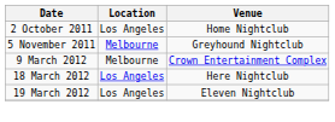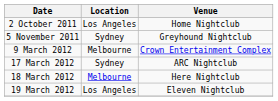 <table class="wikitable" style="text-align:center;">
 <tr bgcolor="#CCCCCC">
 <th>Date</th>
 <th>Location</th>
 <th>Venue</th>
 </tr>
 <tr>
 <td>2 October 2011</td>
 <td>Los Angeles</td>
 <td>Home Nightclub</td>
 </tr>
 <tr>
 <td>5 November 2011</td>
-<td><a href='#'>Melbourne</a></td>
+<td>Sydney</td>
 <td>Greyhound Nightclub</td>
 </tr>
 <tr>
 <td>9 March 2012</td>
 <td>Melbourne</td>
 <td><a href='#'>Crown Entertainment Complex</a></td>
 </tr>
 <tr>
+<td>17 March 2012</td>
+<td>Sydney</td>
+<td>ARC Nightclub</td>
+</tr>
+<tr>
 <td>18 March 2012</td>
-<td><a href='#'>Los Angeles</a></td>
+<td><a href='#'>Melbourne</a></td>
 <td>Here Nightclub</td>
 </tr>
 <tr>
 <td>19 March 2012</td>
 <td>Los Angeles</td>
 <td>Eleven Nightclub</td>
 </tr>
 <tr>
 </tr>
 </table>
